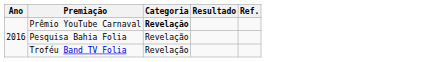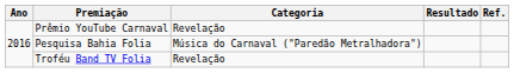 <table class="wikitable">
 <tr>
 <th>Ano</th>
 <th>Premiação</th>
 <th>Categoria</th>
 <th>Resultado</th>
 <th>Ref.</th>
 </tr>
 <tr>
 <td rowspan=3>2016</td>
 <td>Prêmio YouTube Carnaval</td>
-<td><strong>Revelação</strong></td>
+<td>Revelação</td>
 <td></td>
 <td></td>
 </tr>
 <tr>
 <td>Pesquisa Bahia Folia</td>
-<td>Revelação</td>
+<td>Música do Carnaval ("Paredão Metralhadora")</td>
 <td></td>
 <td></td>
 </tr>
 <tr>
 <td>Troféu <a href='#'>Band TV Folia</a></td>
 <td>Revelação</td>
 <td></td>
 <td></td>
 </tr>
 </table>
